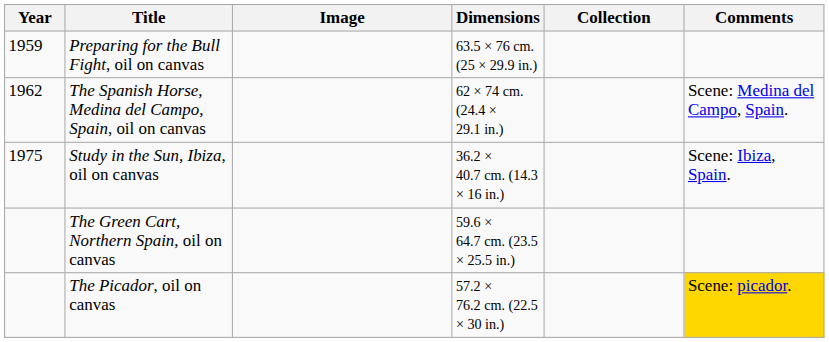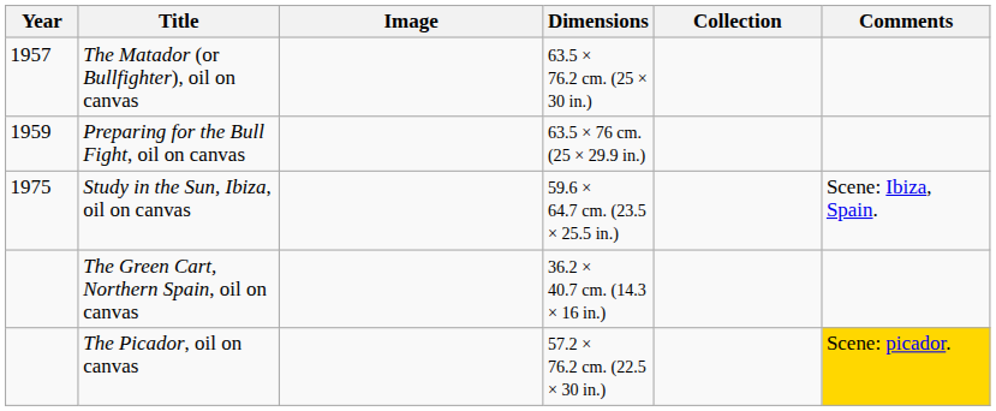 <table class="wikitable sortable">
 <tr>
 <th scope="col" width="50">Year</th>
 <th scope="col" width="150">Title</th>
 <th scope="col" width="200">Image</th>
 <th scope="col" width="50" ! data-sort-type = "number">Dimensions</th>
 <th scope="col" width="125">Collection</th>
 <th scope="col" width="125">Comments</th>
 </tr>
 <tr valign="top">
+<td>1957</td>
+<td><em>The Matador</em> (or <em>Bullfighter</em>), oil on canvas</td>
+<td></td>
+<td><small>63.5 × 76.2 cm. (25 × 30 in.)</small></td>
+<td></td>
+<td></td>
+</tr>
+<tr valign="top">
 <td>1959</td>
 <td><em>Preparing for the Bull Fight</em>, oil on canvas</td>
 <td></td>
 <td><small>63.5 × 76 cm. (25 × 29.9 in.)</small></td>
 <td></td>
 <td></td>
 </tr>
 <tr valign="top">
-<td>1962</td>
-<td><em>The Spanish Horse, Medina del Campo, Spain</em>, oil on canvas</td>
-<td></td>
-<td><small>62 × 74 cm. (24.4 × 29.1 in.)</small></td>
-<td></td>
-<td>Scene: <a href='#'>Medina del Campo</a>, <a href='#'>Spain</a>.</td>
-</tr>
-<tr valign="top">
 <td>1975</td>
 <td><em>Study in the Sun, Ibiza</em>, oil on canvas</td>
 <td></td>
-<td><small>36.2 × 40.7 cm. (14.3 × 16 in.)</small></td>
+<td><small>59.6 × 64.7 cm. (23.5 × 25.5 in.)</small></td>
 <td></td>
 <td>Scene: <a href='#'>Ibiza</a>, <a href='#'>Spain</a>.</td>
 </tr>
 <tr valign="top">
 <td></td>
 <td><em>The Green Cart, Northern Spain</em>, oil on canvas</td>
 <td></td>
-<td><small>59.6 × 64.7 cm. (23.5 × 25.5 in.)</small></td>
+<td><small>36.2 × 40.7 cm. (14.3 × 16 in.)</small></td>
 <td></td>
 <td></td>
 </tr>
 <tr valign="top">
 <td></td>
 <td><em>The Picador</em>, oil on canvas</td>
 <td></td>
 <td><small>57.2 × 76.2 cm. (22.5 × 30 in.)</small></td>
 <td></td>
 <td style="background: gold;">Scene: <a href='#'>picador</a>.</td>
 </tr>
 </table>
